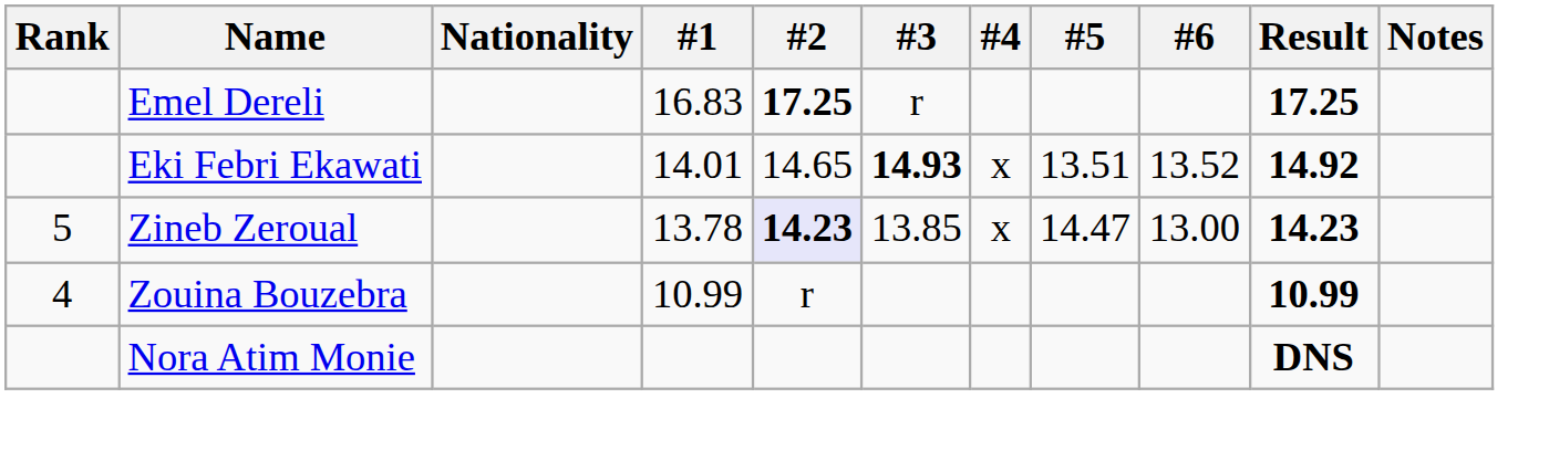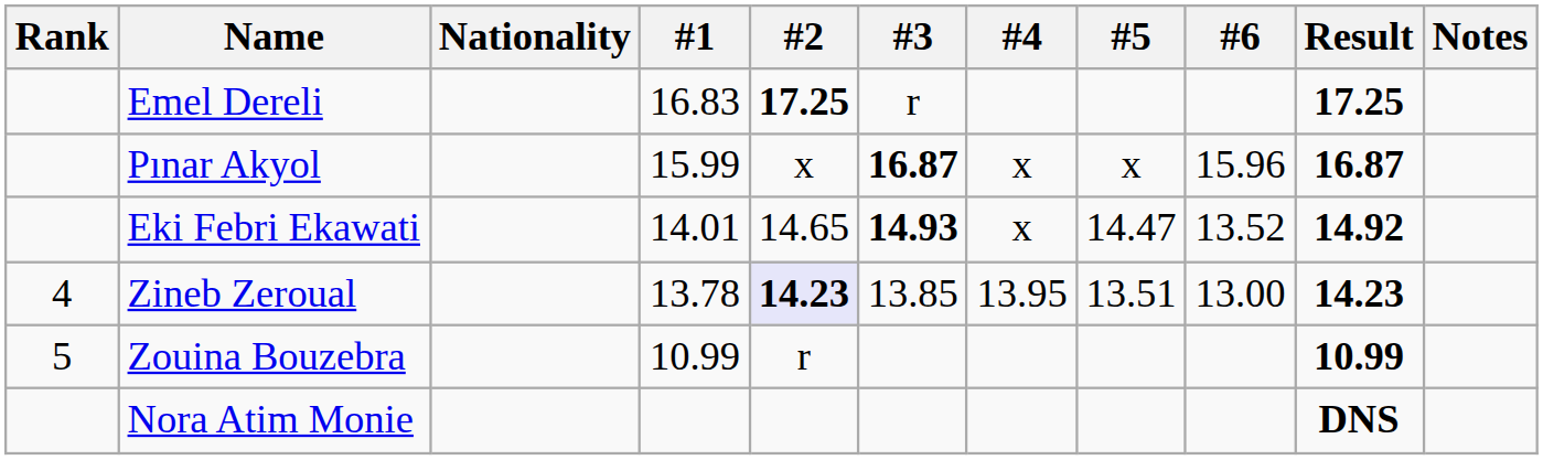 <table class="wikitable sortable" style="text-align:center">
 <tr>
 <th>Rank</th>
 <th>Name</th>
 <th>Nationality</th>
 <th>#1</th>
 <th>#2</th>
 <th>#3</th>
 <th>#4</th>
 <th>#5</th>
 <th>#6</th>
 <th>Result</th>
 <th>Notes</th>
 </tr>
 <tr>
 <td></td>
 <td align=left><a href='#'>Emel Dereli</a></td>
 <td align=left></td>
 <td>16.83</td>
 <td><strong>17.25</strong></td>
 <td>r</td>
 <td></td>
 <td></td>
 <td></td>
 <td><strong>17.25</strong></td>
 <td></td>
 </tr>
 <tr>
 <td></td>
+<td align=left><a href='#'>Pınar Akyol</a></td>
+<td align=left></td>
+<td>15.99</td>
+<td>x</td>
+<td><strong>16.87</strong></td>
+<td>x</td>
+<td>x</td>
+<td>15.96</td>
+<td><strong>16.87</strong></td>
+<td></td>
+</tr>
+<tr>
+<td></td>
 <td align=left><a href='#'>Eki Febri Ekawati</a></td>
 <td align=left></td>
 <td>14.01</td>
 <td>14.65</td>
 <td><strong>14.93</strong></td>
 <td>x</td>
-<td>13.51</td>
+<td>14.47</td>
 <td>13.52</td>
 <td><strong>14.92</strong></td>
 <td></td>
 </tr>
 <tr>
-<td>5</td>
+<td>4</td>
 <td align=left><a href='#'>Zineb Zeroual</a></td>
 <td align=left></td>
 <td>13.78</td>
 <td style="background: lavender;"><strong>14.23</strong></td>
 <td>13.85</td>
-<td>x</td>
-<td>14.47</td>
+<td>13.95</td>
+<td>13.51</td>
 <td>13.00</td>
 <td><strong>14.23</strong></td>
 <td></td>
 </tr>
 <tr>
-<td>4</td>
+<td>5</td>
 <td align=left><a href='#'>Zouina Bouzebra</a></td>
 <td align=left></td>
 <td>10.99</td>
 <td>r</td>
 <td></td>
 <td></td>
 <td></td>
 <td></td>
 <td><strong>10.99</strong></td>
 <td></td>
 </tr>
 <tr>
 <td></td>
 <td align=left><a href='#'>Nora Atim Monie</a></td>
 <td align=left></td>
 <td></td>
 <td></td>
 <td></td>
 <td></td>
 <td></td>
 <td></td>
 <td><strong>DNS</strong></td>
 <td></td>
 </tr>
 </table>
